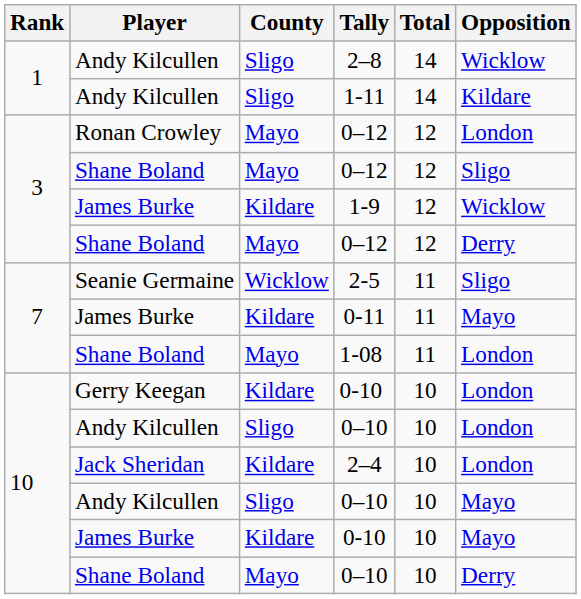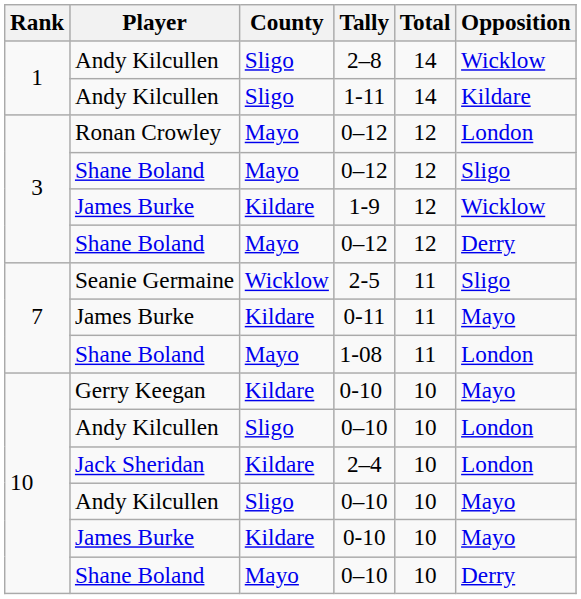 <table class="wikitable">
 <tr>
 <th>Rank</th>
 <th>Player</th>
 <th>County</th>
 <th>Tally</th>
 <th>Total</th>
 <th>Opposition</th>
 </tr>
 <tr>
 <td rowspan="2" style="text-align:center;">1</td>
 <td>Andy Kilcullen</td>
 <td> <a href='#'>Sligo</a></td>
 <td align=center>2–8</td>
 <td align=center>14</td>
 <td> <a href='#'>Wicklow</a></td>
 </tr>
 <tr>
 <td>Andy Kilcullen</td>
 <td> <a href='#'>Sligo</a></td>
 <td align=center>1-11</td>
 <td align=center>14</td>
 <td> <a href='#'>Kildare</a></td>
 </tr>
 <tr>
 <td rowspan="4" style="text-align:center;">3</td>
 <td>Ronan Crowley</td>
 <td> <a href='#'>Mayo</a></td>
 <td align=center>0–12</td>
 <td align=center>12</td>
 <td> <a href='#'>London</a></td>
 </tr>
 <tr>
 <td><a href='#'>Shane Boland</a></td>
 <td> <a href='#'>Mayo</a></td>
 <td align=center>0–12</td>
 <td align=center>12</td>
 <td> <a href='#'>Sligo</a></td>
 </tr>
 <tr>
 <td><a href='#'>James Burke</a></td>
 <td> <a href='#'>Kildare</a></td>
 <td align=center>1-9</td>
 <td align=center>12</td>
 <td> <a href='#'>Wicklow</a></td>
 </tr>
 <tr>
 <td><a href='#'>Shane Boland</a></td>
 <td> <a href='#'>Mayo</a></td>
 <td align=center>0–12</td>
 <td align=center>12</td>
 <td> <a href='#'>Derry</a></td>
 </tr>
 <tr>
 <td rowspan="3" style="text-align:center;">7</td>
 <td>Seanie Germaine</td>
 <td> <a href='#'>Wicklow</a></td>
 <td align=center>2-5</td>
 <td align=center>11</td>
 <td> <a href='#'>Sligo</a></td>
 </tr>
 <tr>
 <td>James Burke</td>
 <td> <a href='#'>Kildare</a></td>
 <td align=center>0-11</td>
 <td align=center>11</td>
 <td> <a href='#'>Mayo</a></td>
 </tr>
 <tr>
 <td><a href='#'>Shane Boland</a></td>
 <td> <a href='#'>Mayo</a></td>
 <td>1-08</td>
 <td align=center>11</td>
 <td> <a href='#'>London</a></td>
 </tr>
 <tr>
 <td rowspan="6">10</td>
 <td>Gerry Keegan</td>
 <td> <a href='#'>Kildare</a></td>
 <td>0-10</td>
 <td align="center">10</td>
-<td> <a href='#'>London</a></td>
+<td> <a href='#'>Mayo</a></td>
 </tr>
 <tr>
 <td>Andy Kilcullen</td>
 <td> <a href='#'>Sligo</a></td>
 <td align="center">0–10</td>
 <td align="center">10</td>
 <td> <a href='#'>London</a></td>
 </tr>
 <tr>
 <td><a href='#'>Jack Sheridan</a></td>
 <td> <a href='#'>Kildare</a></td>
 <td align=center>2–4</td>
 <td align=center>10</td>
 <td> <a href='#'>London</a></td>
 </tr>
 <tr>
 <td>Andy Kilcullen</td>
 <td> <a href='#'>Sligo</a></td>
 <td align=center>0–10</td>
 <td align=center>10</td>
 <td> <a href='#'>Mayo</a></td>
 </tr>
 <tr>
 <td><a href='#'>James Burke</a></td>
 <td> <a href='#'>Kildare</a></td>
 <td align=center>0-10</td>
 <td align=center>10</td>
 <td> <a href='#'>Mayo</a></td>
 </tr>
 <tr>
 <td><a href='#'>Shane Boland</a></td>
 <td> <a href='#'>Mayo</a></td>
 <td align=center>0–10</td>
 <td align=center>10</td>
 <td> <a href='#'>Derry</a></td>
 </tr>
 </table>
